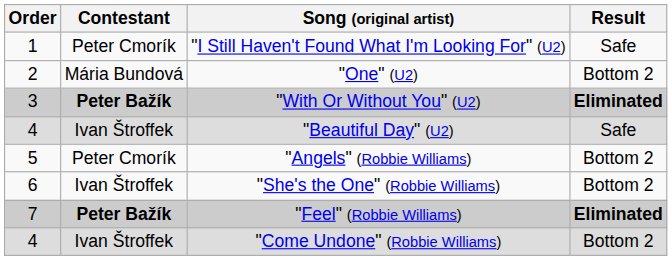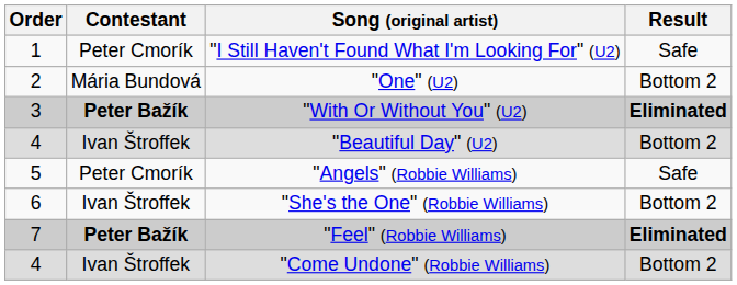 <table class="wikitable plainrowheaders" style="text-align:center;">
 <tr>
 <th scope="col">Order</th>
 <th scope="col">Contestant</th>
 <th scope="col">Song <small>(original artist)</small></th>
 <th scope="col">Result</th>
 </tr>
 <tr>
 <td>1</td>
 <td>Peter Cmorík</td>
 <td>"<a href='#'>I Still Haven't Found What I'm Looking For</a>" <small>(<a href='#'>U2</a>)</small></td>
 <td>Safe</td>
 </tr>
 <tr>
 <td>2</td>
 <td>Mária Bundová</td>
 <td>"<a href='#'>One</a>" <small>(<a href='#'>U2</a>)</small></td>
 <td>Bottom 2</td>
 </tr>
 <tr style="background:#ccc;">
 <td>3</td>
 <td><strong>Peter Bažík</strong></td>
 <td>"<a href='#'>With Or Without You</a>" <small>(<a href='#'>U2</a>)</small></td>
 <td><strong>Eliminated</strong></td>
 </tr>
 <tr style="background:#ddd;">
 <td>4</td>
 <td>Ivan Štroffek</td>
 <td>"<a href='#'>Beautiful Day</a>" <small>(<a href='#'>U2</a>)</small></td>
-<td>Safe</td>
+<td>Bottom 2</td>
 </tr>
 <tr>
 <td>5</td>
 <td>Peter Cmorík</td>
 <td>"<a href='#'>Angels</a>" <small>(<a href='#'>Robbie Williams</a>)</small></td>
-<td>Bottom 2</td>
+<td>Safe</td>
 </tr>
 <tr>
 <td>6</td>
 <td>Ivan Štroffek</td>
 <td>"<a href='#'>She's the One</a>" <small>(<a href='#'>Robbie Williams</a>)</small></td>
 <td>Bottom 2</td>
 </tr>
 <tr style="background:#ccc;">
 <td>7</td>
 <td><strong>Peter Bažík</strong></td>
 <td>"<a href='#'>Feel</a>" <small>(<a href='#'>Robbie Williams</a>)</small></td>
 <td><strong>Eliminated</strong></td>
 </tr>
 <tr style="background:#ddd;">
 <td>4</td>
 <td>Ivan Štroffek</td>
 <td>"<a href='#'>Come Undone</a>" <small>(<a href='#'>Robbie Williams</a>)</small></td>
 <td>Bottom 2</td>
 </tr>
 </table>
